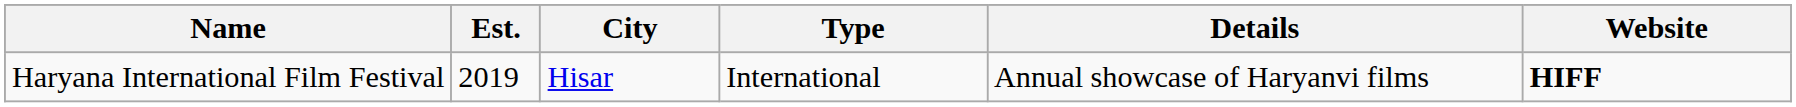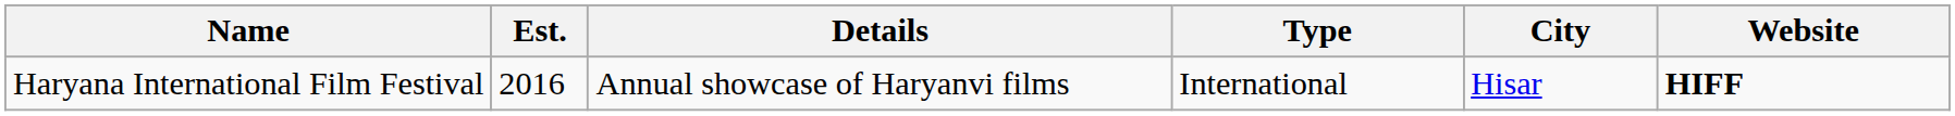 <table class="wikitable">
 <tr>
 <th width="25%">Name</th>
 <th width="5%">Est.</th>
+<th width="30%">Details</th>
+<th width="15%">Type</th>
 <th width="10%">City</th>
-<th width="15%">Type</th>
-<th width="30%">Details</th>
 <th width="15%">Website</th>
 </tr>
 <tr>
 <td>Haryana International Film Festival</td>
-<td>2019</td>
+<td>2016</td>
+<td>Annual showcase of Haryanvi films</td>
+<td>International</td>
 <td><a href='#'>Hisar</a></td>
-<td>International</td>
-<td>Annual showcase of Haryanvi films</td>
 <td><strong>HIFF</strong></td>
 </tr>
 </table>
